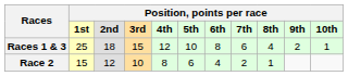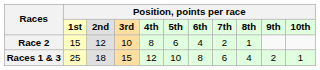 <table class="wikitable" style="font-size: 85%; text-align:center">
 <tr>
 <th rowspan=2>Races</th>
 <th colspan=10>Position, points per race</th>
 </tr>
 <tr>
 <td style="background:#FFFFBF"> <strong>1st</strong> </td>
 <td style="background:#DFDFDF"> <strong>2nd</strong> </td>
 <td style="background:#FFDF9F"> <strong>3rd</strong> </td>
 <td style="background:#DFFFDF"> <strong>4th</strong> </td>
 <td style="background:#DFFFDF"> <strong>5th</strong> </td>
 <td style="background:#DFFFDF"> <strong>6th</strong> </td>
 <td style="background:#DFFFDF"> <strong>7th</strong> </td>
 <td style="background:#DFFFDF"> <strong>8th</strong> </td>
 <td style="background:#DFFFDF"> <strong>9th</strong> </td>
 <td style="background:#DFFFDF"> <strong>10th</strong> </td>
 </tr>
 <tr>
+<th>Race 2</th>
+<td style="background:#FFFFBF">15</td>
+<td style="background:#DFDFDF">12</td>
+<td style="background:#FFDF9F">10</td>
+<td style="background:#DFFFDF">8</td>
+<td style="background:#DFFFDF">6</td>
+<td style="background:#DFFFDF">4</td>
+<td style="background:#DFFFDF">2</td>
+<td style="background:#DFFFDF">1</td>
+<td></td>
+<td></td>
+</tr>
+<tr>
 <th>Races 1 & 3</th>
 <td style="background:#FFFFBF">25</td>
 <td style="background:#DFDFDF">18</td>
 <td style="background:#FFDF9F">15</td>
 <td style="background:#DFFFDF">12</td>
 <td style="background:#DFFFDF">10</td>
 <td style="background:#DFFFDF">8</td>
 <td style="background:#DFFFDF">6</td>
 <td style="background:#DFFFDF">4</td>
 <td style="background:#DFFFDF">2</td>
 <td style="background:#DFFFDF">1</td>
 </tr>
-<tr>
-<th>Race 2</th>
-<td style="background:#FFFFBF">15</td>
-<td style="background:#DFDFDF">12</td>
-<td style="background:#FFDF9F">10</td>
-<td style="background:#DFFFDF">8</td>
-<td style="background:#DFFFDF">6</td>
-<td style="background:#DFFFDF">4</td>
-<td style="background:#DFFFDF">2</td>
-<td style="background:#DFFFDF">1</td>
-<td></td>
-<td></td>
-</tr>
 </table>
